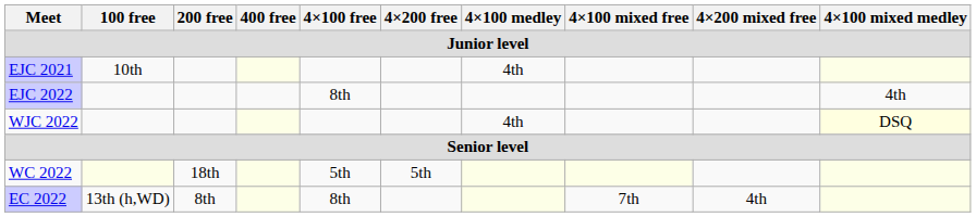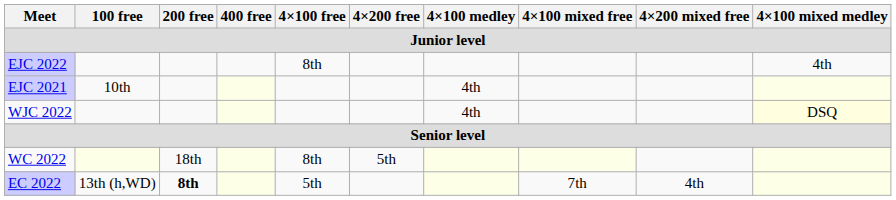 <table class="sortable wikitable">
 <tr>
 <th>Meet</th>
 <th class="unsortable">100 free</th>
 <th class="unsortable">200 free</th>
 <th class="unsortable">400 free</th>
 <th class="unsortable">4×100 free</th>
 <th class="unsortable">4×200 free</th>
 <th class="unsortable">4×100 medley</th>
 <th class="unsortable">4×100 mixed free</th>
 <th class="unsortable">4×200 mixed free</th>
 <th class="unsortable">4×100 mixed medley</th>
 </tr>
 <tr bgcolor="#DDDDDD">
 <td colspan="10" align="center"><strong>Junior level</strong></td>
 </tr>
 <tr>
+<td style="background:#ccccff"><a href='#'>EJC 2022</a></td>
+<td align="center"></td>
+<td align="center"></td>
+<td align="center"></td>
+<td align="center">8th</td>
+<td align="center"></td>
+<td align="center"></td>
+<td align="center"></td>
+<td></td>
+<td align="center">4th</td>
+</tr>
+<tr>
 <td style="background:#ccccff"><a href='#'>EJC 2021</a></td>
 <td align="center">10th</td>
 <td align="center"></td>
 <td style="background:#fdffe7"></td>
 <td align="center"></td>
 <td align="center"></td>
 <td align="center">4th</td>
 <td align="center"></td>
 <td></td>
 <td style="background:#fdffe7"></td>
-</tr>
-<tr>
-<td style="background:#ccccff"><a href='#'>EJC 2022</a></td>
-<td align="center"></td>
-<td align="center"></td>
-<td align="center"></td>
-<td align="center">8th</td>
-<td align="center"></td>
-<td align="center"></td>
-<td align="center"></td>
-<td></td>
-<td align="center">4th</td>
 </tr>
 <tr>
 <td><a href='#'>WJC 2022</a></td>
 <td align="center"></td>
 <td align="center"></td>
 <td style="background:#fdffe7"></td>
 <td align="center"></td>
 <td align="center"></td>
 <td align="center">4th</td>
 <td align="center"></td>
 <td></td>
 <td align="center" style="background: lightyellow;">DSQ</td>
 </tr>
 <tr bgcolor="#DDDDDD">
 <td colspan="10" align="center"><strong>Senior level</strong></td>
 </tr>
 <tr>
 <td><a href='#'>WC 2022</a></td>
 <td style="background:#fdffe7"></td>
 <td align="center">18th</td>
 <td style="background:#fdffe7"></td>
-<td align="center">5th</td>
+<td align="center">8th</td>
 <td align="center">5th</td>
 <td style="background:#fdffe7"></td>
 <td style="background:#fdffe7"></td>
 <td></td>
 <td style="background:#fdffe7"></td>
 </tr>
 <tr>
 <td style="background:#ccccff"><a href='#'>EC 2022</a></td>
 <td align="center">13th (h,WD)</td>
-<td align="center">8th</td>
+<td align="center"><strong>8th</strong></td>
 <td style="background:#fdffe7"></td>
-<td align="center">8th</td>
+<td align="center">5th</td>
 <td align="center"></td>
 <td style="background:#fdffe7"></td>
 <td align="center">7th</td>
 <td align="center">4th</td>
 <td style="background:#fdffe7"></td>
 </tr>
 </table>
